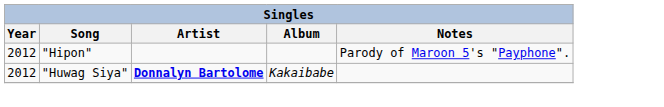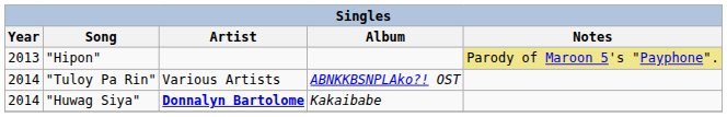 <table class="wikitable">
 <tr>
 <th colspan="5" style="background:LightSteelBlue;">Singles</th>
 </tr>
 <tr>
 <th>Year</th>
 <th>Song</th>
 <th>Artist</th>
 <th>Album</th>
 <th>Notes</th>
 </tr>
 <tr>
-<td>2012</td>
+<td>2013</td>
 <td>"Hipon"</td>
 <td></td>
 <td></td>
-<td>Parody of <a href='#'>Maroon 5</a>'s "<a href='#'>Payphone</a>".</td>
+<td style="background: khaki;">Parody of <a href='#'>Maroon 5</a>'s "<a href='#'>Payphone</a>".</td>
 </tr>
 <tr>
-<td>2012</td>
+<td>2014</td>
+<td>"Tuloy Pa Rin"</td>
+<td>Various Artists</td>
+<td><em><a href='#'>ABNKKBSNPLAko?!</a> OST</em></td>
+<td></td>
+</tr>
+<tr>
+<td>2014</td>
 <td>"Huwag Siya"</td>
 <td><strong><a href='#'>Donnalyn Bartolome</a></strong></td>
 <td><em>Kakaibabe</em></td>
 <td></td>
 </tr>
 <tr>
 </tr>
 </table>
